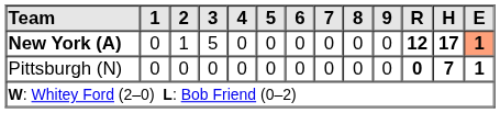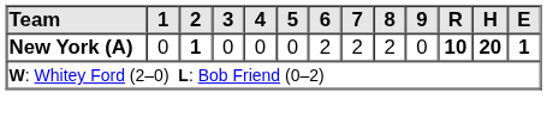 <table border="1" cellspacing="0"  style="width:425px; margin-left:3em;">
 <tr style="text-align:center; background:#e6e6e6;">
 <th style="text-align:left; width:125px;">Team</th>
 <th width=25>1</th>
 <th width=25>2</th>
 <th width=25>3</th>
 <th width=25>4</th>
 <th width=25>5</th>
 <th width=25>6</th>
 <th width=25>7</th>
 <th width=25>8</th>
 <th width=25>9</th>
 <th width=25>R</th>
 <th width=25>H</th>
 <th width=25>E</th>
 </tr>
 <tr style="text-align:center;">
 <td align=left><strong>New York (A)</strong></td>
 <td>0</td>
-<td>1</td>
-<td>5</td>
+<td><strong>1</strong></td>
 <td>0</td>
 <td>0</td>
 <td>0</td>
+<td>2</td>
+<td>2</td>
+<td>2</td>
 <td>0</td>
-<td>0</td>
-<td>0</td>
-<td><strong>12</strong></td>
-<td><strong>17</strong></td>
-<td style="background: lightsalmon;"><strong>1</strong></td>
-</tr>
-<tr style="text-align:center;">
-<td align=left>Pittsburgh (N)</td>
-<td>0</td>
-<td>0</td>
-<td>0</td>
-<td>0</td>
-<td>0</td>
-<td>0</td>
-<td>0</td>
-<td>0</td>
-<td>0</td>
-<td><strong>0</strong></td>
-<td><strong>7</strong></td>
+<td><strong>10</strong></td>
+<td><strong>20</strong></td>
 <td><strong>1</strong></td>
 </tr>
 <tr style="text-align:left;">
 <td colspan=13><small><strong>W</strong>: <a href='#'>Whitey Ford</a> (2–0)  <strong>L</strong>: <a href='#'>Bob Friend</a> (0–2) </small></td>
 </tr>
 </table>
